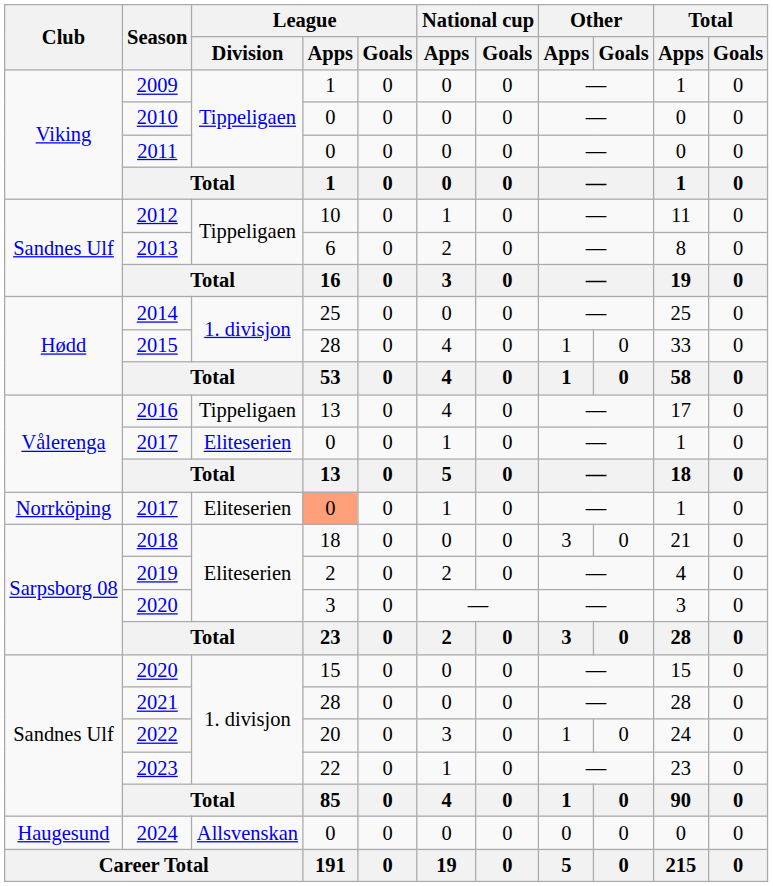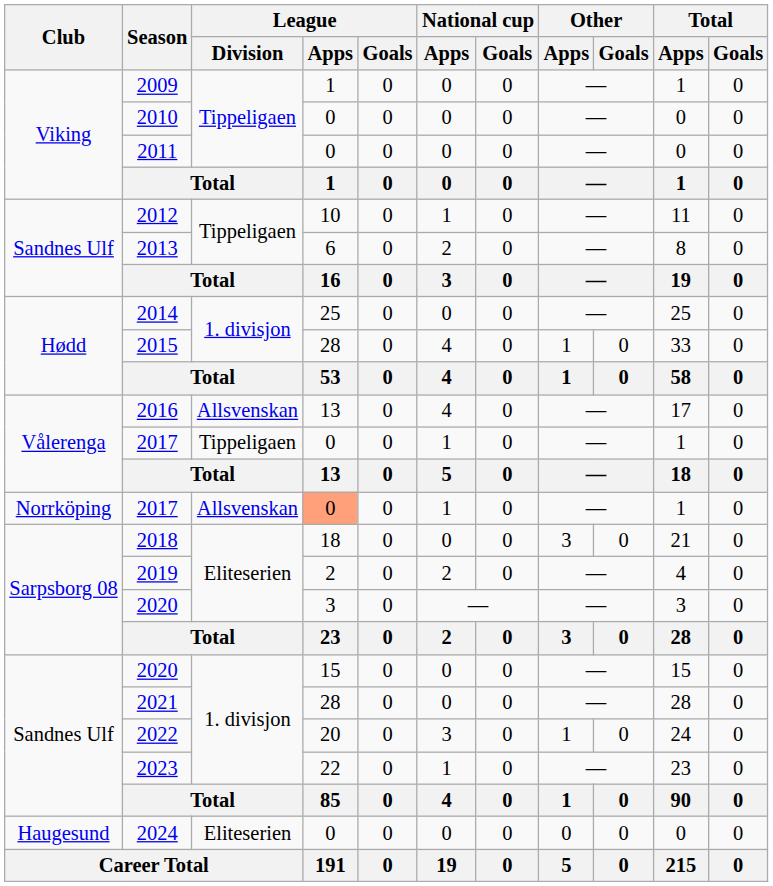 <table class="wikitable" style="text-align: center;">
 <tr>
 <th rowspan="2">Club</th>
 <th rowspan="2">Season</th>
 <th colspan="3">League</th>
 <th colspan="2">National cup</th>
 <th colspan="2">Other</th>
 <th colspan="2">Total</th>
 </tr>
 <tr>
 <th>Division</th>
 <th>Apps</th>
 <th>Goals</th>
 <th>Apps</th>
 <th>Goals</th>
 <th>Apps</th>
 <th>Goals</th>
 <th>Apps</th>
 <th>Goals</th>
 </tr>
 <tr>
 <td rowspan="4"><a href='#'>Viking</a></td>
 <td><a href='#'>2009</a></td>
 <td rowspan="3"><a href='#'>Tippeligaen</a></td>
 <td>1</td>
 <td>0</td>
 <td>0</td>
 <td>0</td>
 <td colspan="2">—</td>
 <td>1</td>
 <td>0</td>
 </tr>
 <tr>
 <td><a href='#'>2010</a></td>
 <td>0</td>
 <td>0</td>
 <td>0</td>
 <td>0</td>
 <td colspan="2">—</td>
 <td>0</td>
 <td>0</td>
 </tr>
 <tr>
 <td><a href='#'>2011</a></td>
 <td>0</td>
 <td>0</td>
 <td>0</td>
 <td>0</td>
 <td colspan="2">—</td>
 <td>0</td>
 <td>0</td>
 </tr>
 <tr>
 <th colspan="2">Total</th>
 <th>1</th>
 <th>0</th>
 <th>0</th>
 <th>0</th>
 <th colspan="2">—</th>
 <th>1</th>
 <th>0</th>
 </tr>
 <tr>
 <td rowspan="3"><a href='#'>Sandnes Ulf</a></td>
 <td><a href='#'>2012</a></td>
 <td rowspan="2">Tippeligaen</td>
 <td>10</td>
 <td>0</td>
 <td>1</td>
 <td>0</td>
 <td colspan="2">—</td>
 <td>11</td>
 <td>0</td>
 </tr>
 <tr>
 <td><a href='#'>2013</a></td>
 <td>6</td>
 <td>0</td>
 <td>2</td>
 <td>0</td>
 <td colspan="2">—</td>
 <td>8</td>
 <td>0</td>
 </tr>
 <tr>
 <th colspan="2">Total</th>
 <th>16</th>
 <th>0</th>
 <th>3</th>
 <th>0</th>
 <th colspan="2">—</th>
 <th>19</th>
 <th>0</th>
 </tr>
 <tr>
 <td rowspan="3"><a href='#'>Hødd</a></td>
 <td><a href='#'>2014</a></td>
 <td rowspan="2"><a href='#'>1. divisjon</a></td>
 <td>25</td>
 <td>0</td>
 <td>0</td>
 <td>0</td>
 <td colspan="2">—</td>
 <td>25</td>
 <td>0</td>
 </tr>
 <tr>
 <td><a href='#'>2015</a></td>
 <td>28</td>
 <td>0</td>
 <td>4</td>
 <td>0</td>
 <td>1</td>
 <td>0</td>
 <td>33</td>
 <td>0</td>
 </tr>
 <tr>
 <th colspan="2">Total</th>
 <th>53</th>
 <th>0</th>
 <th>4</th>
 <th>0</th>
 <th>1</th>
 <th>0</th>
 <th>58</th>
 <th>0</th>
 </tr>
 <tr>
 <td rowspan="3"><a href='#'>Vålerenga</a></td>
 <td><a href='#'>2016</a></td>
-<td>Tippeligaen</td>
+<td><a href='#'>Allsvenskan</a></td>
 <td>13</td>
 <td>0</td>
 <td>4</td>
 <td>0</td>
 <td colspan="2">—</td>
 <td>17</td>
 <td>0</td>
 </tr>
 <tr>
 <td><a href='#'>2017</a></td>
-<td><a href='#'>Eliteserien</a></td>
+<td>Tippeligaen</td>
 <td>0</td>
 <td>0</td>
 <td>1</td>
 <td>0</td>
 <td colspan="2">—</td>
 <td>1</td>
 <td>0</td>
 </tr>
 <tr>
 <th colspan="2">Total</th>
 <th>13</th>
 <th>0</th>
 <th>5</th>
 <th>0</th>
 <th colspan="2">—</th>
 <th>18</th>
 <th>0</th>
 </tr>
 <tr>
 <td><a href='#'>Norrköping</a></td>
 <td><a href='#'>2017</a></td>
-<td>Eliteserien</td>
+<td><a href='#'>Allsvenskan</a></td>
 <td style="background: lightsalmon;">0</td>
 <td>0</td>
 <td>1</td>
 <td>0</td>
 <td colspan="2">—</td>
 <td>1</td>
 <td>0</td>
 </tr>
 <tr>
 <td rowspan="4"><a href='#'>Sarpsborg 08</a></td>
 <td><a href='#'>2018</a></td>
 <td rowspan="3">Eliteserien</td>
 <td>18</td>
 <td>0</td>
 <td>0</td>
 <td>0</td>
 <td>3</td>
 <td>0</td>
 <td>21</td>
 <td>0</td>
 </tr>
 <tr>
 <td><a href='#'>2019</a></td>
 <td>2</td>
 <td>0</td>
 <td>2</td>
 <td>0</td>
 <td colspan="2">—</td>
 <td>4</td>
 <td>0</td>
 </tr>
 <tr>
 <td><a href='#'>2020</a></td>
 <td>3</td>
 <td>0</td>
 <td colspan="2">—</td>
 <td colspan="2">—</td>
 <td>3</td>
 <td>0</td>
 </tr>
 <tr>
 <th colspan="2">Total</th>
 <th>23</th>
 <th>0</th>
 <th>2</th>
 <th>0</th>
 <th>3</th>
 <th>0</th>
 <th>28</th>
 <th>0</th>
 </tr>
 <tr>
 <td rowspan="5">Sandnes Ulf</td>
 <td><a href='#'>2020</a></td>
 <td rowspan="4">1. divisjon</td>
 <td>15</td>
 <td>0</td>
 <td>0</td>
 <td>0</td>
 <td colspan="2">—</td>
 <td>15</td>
 <td>0</td>
 </tr>
 <tr>
 <td><a href='#'>2021</a></td>
 <td>28</td>
 <td>0</td>
 <td>0</td>
 <td>0</td>
 <td colspan="2">—</td>
 <td>28</td>
 <td>0</td>
 </tr>
 <tr>
 <td><a href='#'>2022</a></td>
 <td>20</td>
 <td>0</td>
 <td>3</td>
 <td>0</td>
 <td>1</td>
 <td>0</td>
 <td>24</td>
 <td>0</td>
 </tr>
 <tr>
 <td><a href='#'>2023</a></td>
 <td>22</td>
 <td>0</td>
 <td>1</td>
 <td>0</td>
 <td colspan="2">—</td>
 <td>23</td>
 <td>0</td>
 </tr>
 <tr>
 <th colspan="2">Total</th>
 <th>85</th>
 <th>0</th>
 <th>4</th>
 <th>0</th>
 <th>1</th>
 <th>0</th>
 <th>90</th>
 <th>0</th>
 </tr>
 <tr>
 <td><a href='#'>Haugesund</a></td>
 <td><a href='#'>2024</a></td>
-<td><a href='#'>Allsvenskan</a></td>
+<td>Eliteserien</td>
 <td>0</td>
 <td>0</td>
 <td>0</td>
 <td>0</td>
 <td>0</td>
 <td>0</td>
 <td>0</td>
 <td>0</td>
 </tr>
 <tr>
 <th colspan="3">Career Total</th>
 <th>191</th>
 <th>0</th>
 <th>19</th>
 <th>0</th>
 <th>5</th>
 <th>0</th>
 <th>215</th>
 <th>0</th>
 </tr>
 </table>
